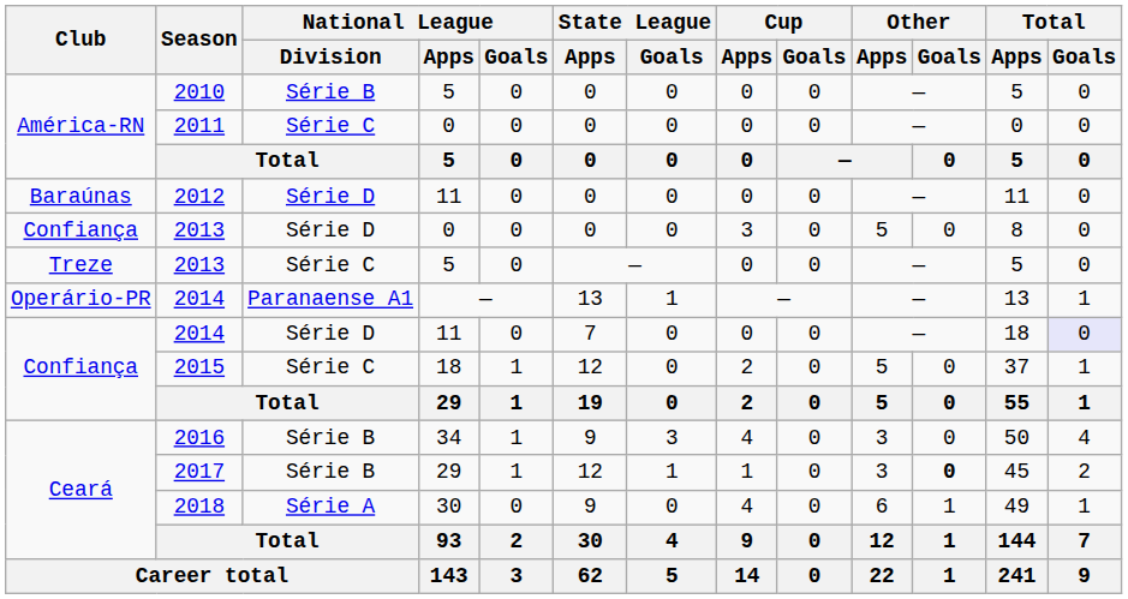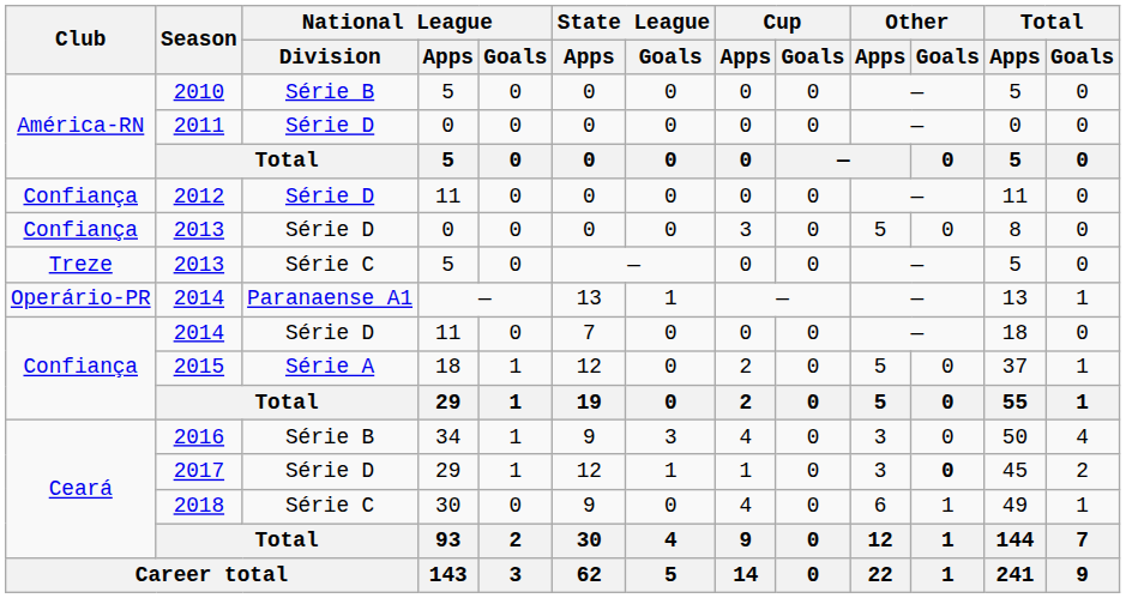 <table class="wikitable" style="text-align: center;">
 <tr>
 <th rowspan="2">Club</th>
 <th rowspan="2">Season</th>
 <th colspan="3">National League</th>
 <th colspan="2">State League</th>
 <th colspan="2">Cup</th>
 <th colspan="2">Other</th>
 <th colspan="2">Total</th>
 </tr>
 <tr>
 <th>Division</th>
 <th>Apps</th>
 <th>Goals</th>
 <th>Apps</th>
 <th>Goals</th>
 <th>Apps</th>
 <th>Goals</th>
 <th>Apps</th>
 <th>Goals</th>
 <th>Apps</th>
 <th>Goals</th>
 </tr>
 <tr>
 <td rowspan="3"><a href='#'>América-RN</a></td>
 <td><a href='#'>2010</a></td>
 <td><a href='#'>Série B</a></td>
 <td>5</td>
 <td>0</td>
 <td>0</td>
 <td>0</td>
 <td>0</td>
 <td>0</td>
 <td colspan=2>—</td>
 <td>5</td>
 <td>0</td>
 </tr>
 <tr>
 <td><a href='#'>2011</a></td>
-<td><a href='#'>Série C</a></td>
+<td><a href='#'>Série D</a></td>
 <td>0</td>
 <td>0</td>
 <td>0</td>
 <td>0</td>
 <td>0</td>
 <td>0</td>
 <td colspan=2>—</td>
 <td>0</td>
 <td>0</td>
 </tr>
 <tr>
 <th colspan="2">Total</th>
 <th>5</th>
 <th>0</th>
 <th>0</th>
 <th>0</th>
 <th>0</th>
 <th colspan=2>—</th>
 <th>0</th>
 <th>5</th>
 <th>0</th>
 </tr>
 <tr>
-<td><a href='#'>Baraúnas</a></td>
+<td><a href='#'>Confiança</a></td>
 <td><a href='#'>2012</a></td>
 <td><a href='#'>Série D</a></td>
 <td>11</td>
 <td>0</td>
 <td>0</td>
 <td>0</td>
 <td>0</td>
 <td>0</td>
 <td colspan=2>—</td>
 <td>11</td>
 <td>0</td>
 </tr>
 <tr>
 <td><a href='#'>Confiança</a></td>
 <td><a href='#'>2013</a></td>
 <td>Série D</td>
 <td>0</td>
 <td>0</td>
 <td>0</td>
 <td>0</td>
 <td>3</td>
 <td>0</td>
 <td>5</td>
 <td>0</td>
 <td>8</td>
 <td>0</td>
 </tr>
 <tr>
 <td><a href='#'>Treze</a></td>
 <td><a href='#'>2013</a></td>
 <td>Série C</td>
 <td>5</td>
 <td>0</td>
 <td colspan=2>—</td>
 <td>0</td>
 <td>0</td>
 <td colspan=2>—</td>
 <td>5</td>
 <td>0</td>
 </tr>
 <tr>
 <td rowspan="1"><a href='#'>Operário-PR</a></td>
 <td><a href='#'>2014</a></td>
 <td><a href='#'>Paranaense A1</a></td>
 <td colspan=2>—</td>
 <td>13</td>
 <td>1</td>
 <td colspan=2>—</td>
 <td colspan=2>—</td>
 <td>13</td>
 <td>1</td>
 </tr>
 <tr>
 <td rowspan="3"><a href='#'>Confiança</a></td>
 <td><a href='#'>2014</a></td>
 <td>Série D</td>
 <td>11</td>
 <td>0</td>
 <td>7</td>
 <td>0</td>
 <td>0</td>
 <td>0</td>
 <td colspan=2>—</td>
 <td>18</td>
-<td style="background: lavender;">0</td>
+<td>0</td>
 </tr>
 <tr>
 <td><a href='#'>2015</a></td>
-<td>Série C</td>
+<td><a href='#'>Série A</a></td>
 <td>18</td>
 <td>1</td>
 <td>12</td>
 <td>0</td>
 <td>2</td>
 <td>0</td>
 <td>5</td>
 <td>0</td>
 <td>37</td>
 <td>1</td>
 </tr>
 <tr>
 <th colspan="2">Total</th>
 <th>29</th>
 <th>1</th>
 <th>19</th>
 <th>0</th>
 <th>2</th>
 <th>0</th>
 <th>5</th>
 <th>0</th>
 <th>55</th>
 <th>1</th>
 </tr>
 <tr>
 <td rowspan="4"><a href='#'>Ceará</a></td>
 <td><a href='#'>2016</a></td>
 <td>Série B</td>
 <td>34</td>
 <td>1</td>
 <td>9</td>
 <td>3</td>
 <td>4</td>
 <td>0</td>
 <td>3</td>
 <td>0</td>
 <td>50</td>
 <td>4</td>
 </tr>
 <tr>
 <td><a href='#'>2017</a></td>
-<td>Série B</td>
+<td>Série D</td>
 <td>29</td>
 <td>1</td>
 <td>12</td>
 <td>1</td>
 <td>1</td>
 <td>0</td>
 <td>3</td>
 <td><strong>0</strong></td>
 <td>45</td>
 <td>2</td>
 </tr>
 <tr>
 <td><a href='#'>2018</a></td>
-<td><a href='#'>Série A</a></td>
+<td>Série C</td>
 <td>30</td>
 <td>0</td>
 <td>9</td>
 <td>0</td>
 <td>4</td>
 <td>0</td>
 <td>6</td>
 <td>1</td>
 <td>49</td>
 <td>1</td>
 </tr>
 <tr>
 <th colspan="2">Total</th>
 <th>93</th>
 <th>2</th>
 <th>30</th>
 <th>4</th>
 <th>9</th>
 <th>0</th>
 <th>12</th>
 <th>1</th>
 <th>144</th>
 <th>7</th>
 </tr>
 <tr>
 <th colspan="3">Career total</th>
 <th>143</th>
 <th>3</th>
 <th>62</th>
 <th>5</th>
 <th>14</th>
 <th>0</th>
 <th>22</th>
 <th>1</th>
 <th>241</th>
 <th>9</th>
 </tr>
 </table>
